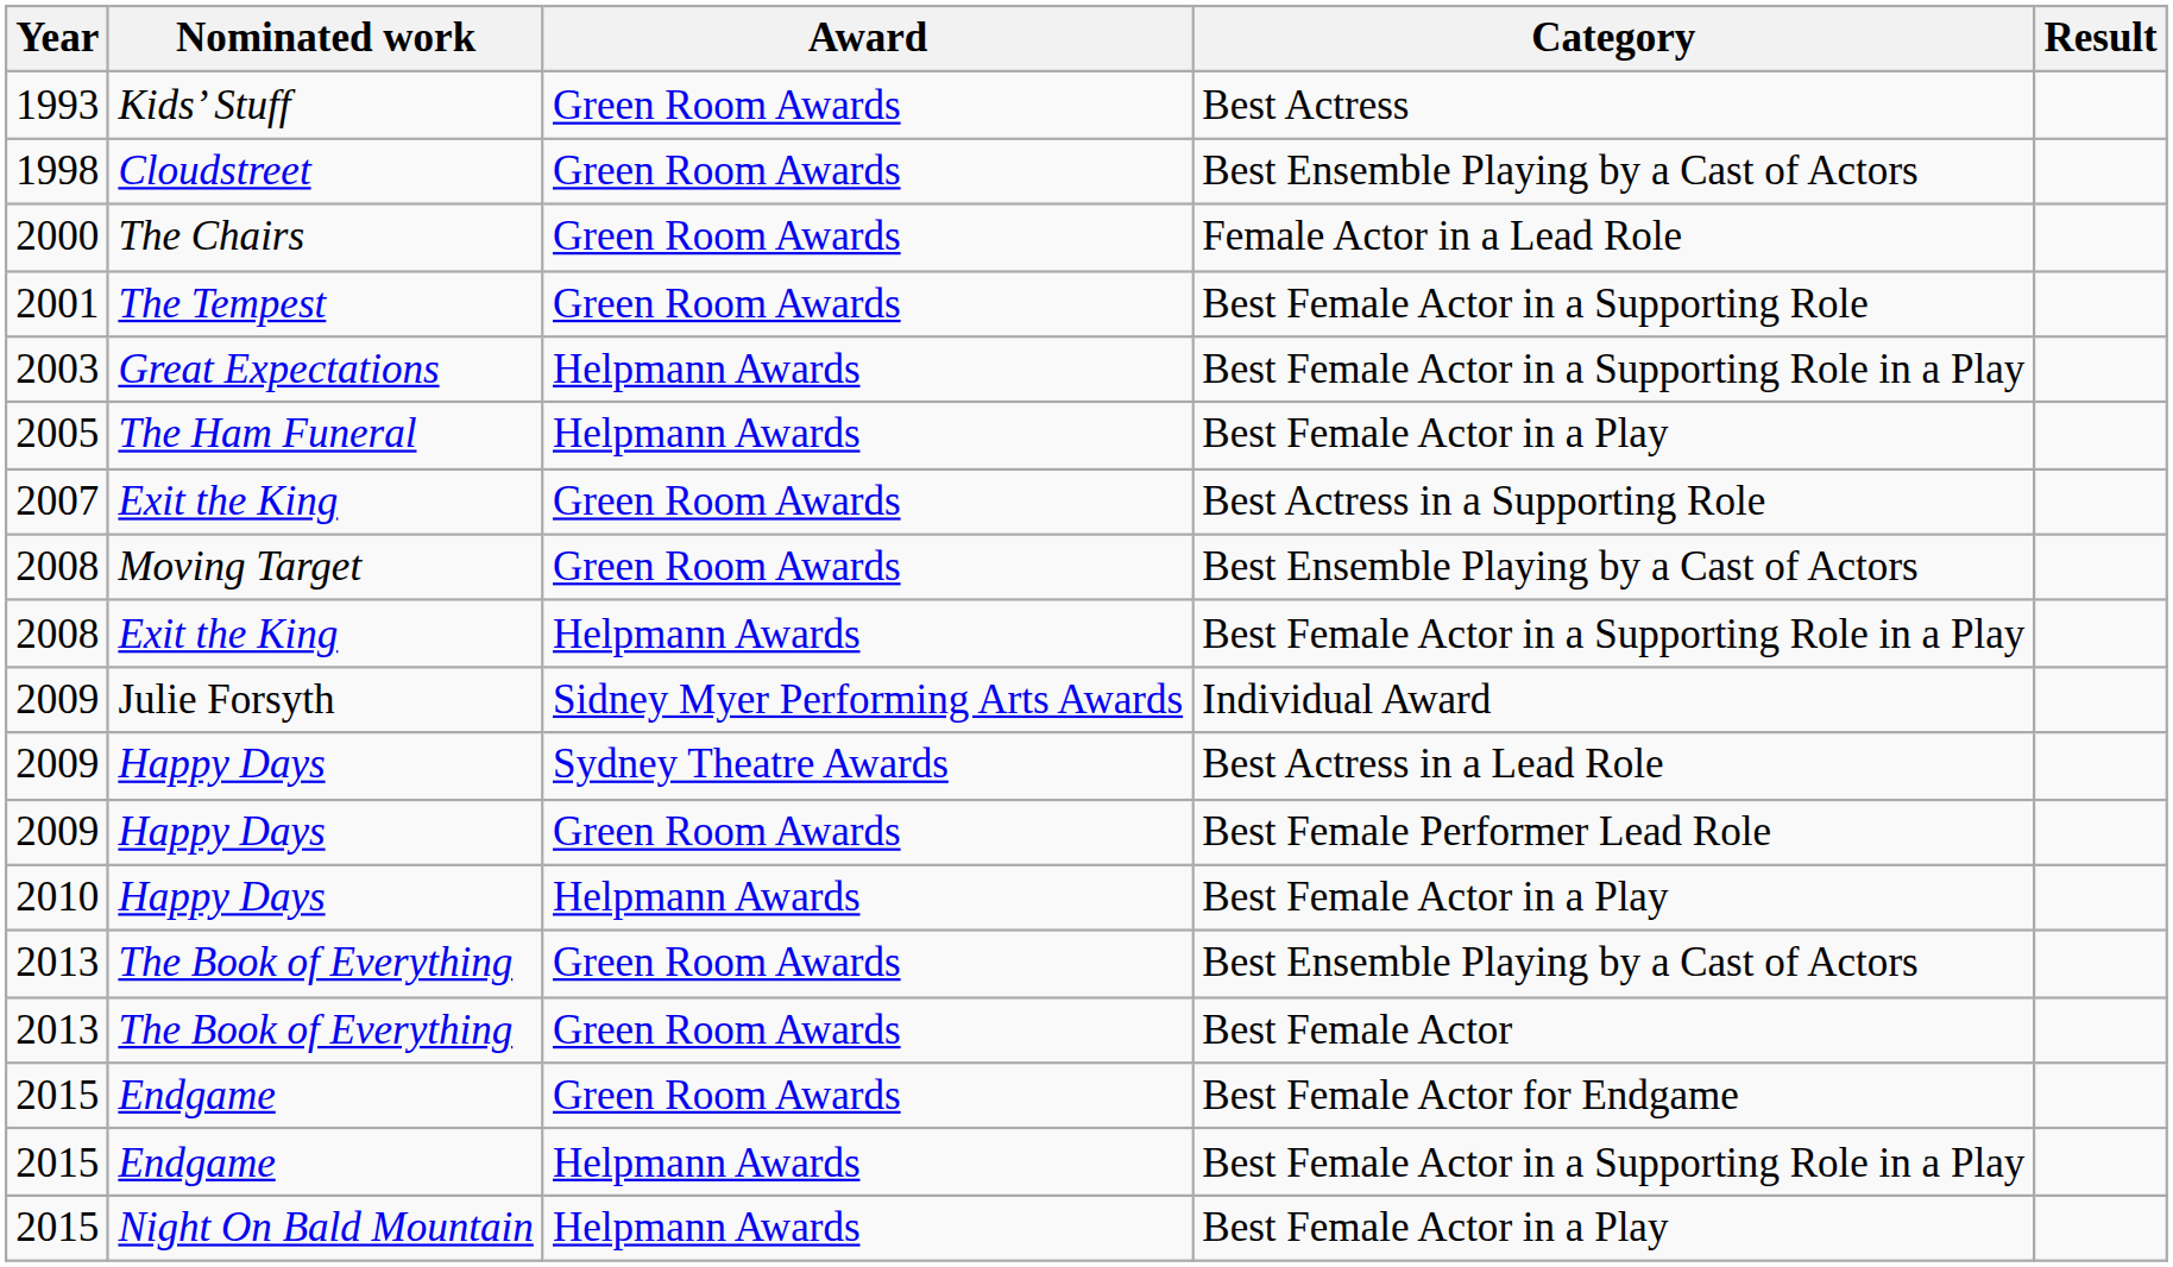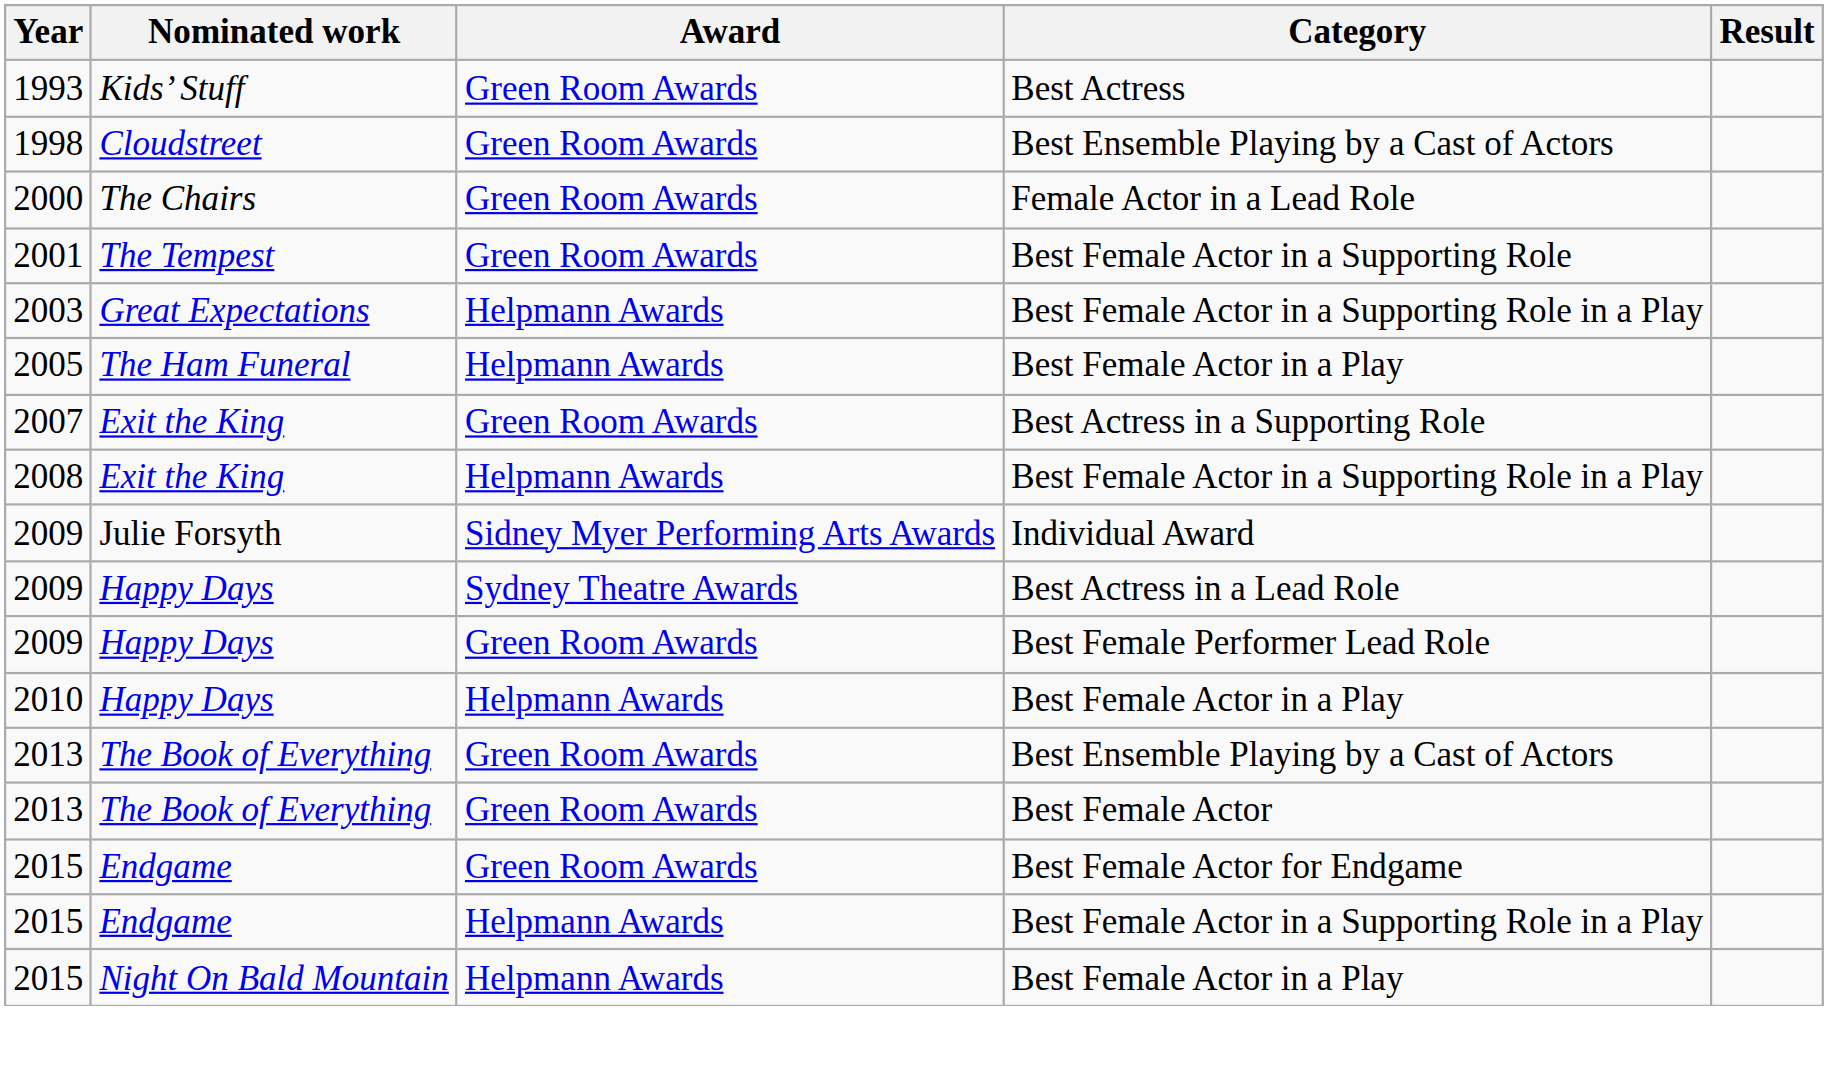 <table class="wikitable sortable">
 <tr>
 <th>Year</th>
 <th>Nominated work</th>
 <th>Award</th>
 <th>Category</th>
 <th>Result</th>
 </tr>
 <tr>
 <td>1993</td>
 <td><em>Kids’ Stuff</em></td>
 <td><a href='#'>Green Room Awards</a></td>
 <td>Best Actress</td>
 <td></td>
 </tr>
 <tr>
 <td>1998</td>
 <td><em><a href='#'>Cloudstreet</a></em></td>
 <td><a href='#'>Green Room Awards</a></td>
 <td>Best Ensemble Playing by a Cast of Actors</td>
 <td></td>
 </tr>
 <tr>
 <td>2000</td>
 <td><em>The Chairs</em></td>
 <td><a href='#'>Green Room Awards</a></td>
 <td>Female Actor in a Lead Role</td>
 <td></td>
 </tr>
 <tr>
 <td>2001</td>
 <td><em><a href='#'>The Tempest</a></em></td>
 <td><a href='#'>Green Room Awards</a></td>
 <td>Best Female Actor in a Supporting Role</td>
 <td></td>
 </tr>
 <tr>
 <td>2003</td>
 <td><em><a href='#'>Great Expectations</a></em></td>
 <td><a href='#'>Helpmann Awards</a></td>
 <td>Best Female Actor in a Supporting Role in a Play</td>
 <td></td>
 </tr>
 <tr>
 <td>2005</td>
 <td><em><a href='#'>The Ham Funeral</a></em></td>
 <td><a href='#'>Helpmann Awards</a></td>
 <td>Best Female Actor in a Play</td>
 <td></td>
 </tr>
 <tr>
 <td>2007</td>
 <td><em><a href='#'>Exit the King</a></em></td>
 <td><a href='#'>Green Room Awards</a></td>
 <td>Best Actress in a Supporting Role</td>
-<td></td>
-</tr>
-<tr>
-<td>2008</td>
-<td><em>Moving Target</em></td>
-<td><a href='#'>Green Room Awards</a></td>
-<td>Best Ensemble Playing by a Cast of Actors</td>
 <td></td>
 </tr>
 <tr>
 <td>2008</td>
 <td><em><a href='#'>Exit the King</a></em></td>
 <td><a href='#'>Helpmann Awards</a></td>
 <td>Best Female Actor in a Supporting Role in a Play</td>
 <td></td>
 </tr>
 <tr>
 <td>2009</td>
 <td>Julie Forsyth</td>
 <td><a href='#'>Sidney Myer Performing Arts Awards</a></td>
 <td>Individual Award</td>
 <td></td>
 </tr>
 <tr>
 <td>2009</td>
 <td><em><a href='#'>Happy Days</a></em></td>
 <td><a href='#'>Sydney Theatre Awards</a></td>
 <td>Best Actress in a Lead Role</td>
 <td></td>
 </tr>
 <tr>
 <td>2009</td>
 <td><em><a href='#'>Happy Days</a></em></td>
 <td><a href='#'>Green Room Awards</a></td>
 <td>Best Female Performer Lead Role</td>
 <td></td>
 </tr>
 <tr>
 <td>2010</td>
 <td><em><a href='#'>Happy Days</a></em></td>
 <td><a href='#'>Helpmann Awards</a></td>
 <td>Best Female Actor in a Play</td>
 <td></td>
 </tr>
 <tr>
 <td>2013</td>
 <td><em><a href='#'>The Book of Everything</a></em></td>
 <td><a href='#'>Green Room Awards</a></td>
 <td>Best Ensemble Playing by a Cast of Actors</td>
 <td></td>
 </tr>
 <tr>
 <td>2013</td>
 <td><em><a href='#'>The Book of Everything</a></em></td>
 <td><a href='#'>Green Room Awards</a></td>
 <td>Best Female Actor</td>
 <td></td>
 </tr>
 <tr>
 <td>2015</td>
 <td><em><a href='#'>Endgame</a></em></td>
 <td><a href='#'>Green Room Awards</a></td>
 <td>Best Female Actor for Endgame</td>
 <td></td>
 </tr>
 <tr>
 <td>2015</td>
 <td><em><a href='#'>Endgame</a></em></td>
 <td><a href='#'>Helpmann Awards</a></td>
 <td>Best Female Actor in a Supporting Role in a Play</td>
 <td></td>
 </tr>
 <tr>
 <td>2015</td>
 <td><em><a href='#'>Night On Bald Mountain</a></em></td>
 <td><a href='#'>Helpmann Awards</a></td>
 <td>Best Female Actor in a Play</td>
 <td></td>
 </tr>
 </table>
